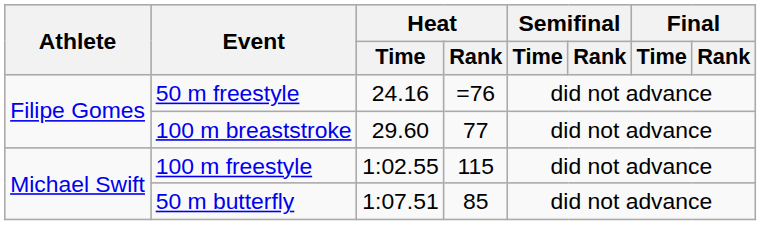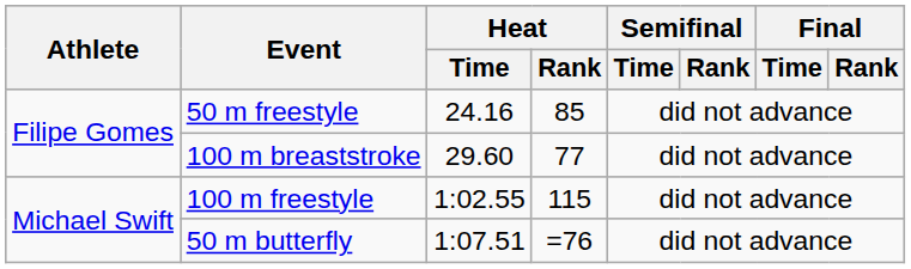 <table class="wikitable" style="text-align:center; font-size:90%">
 <tr>
 <th rowspan="2">Athlete</th>
 <th rowspan="2">Event</th>
 <th colspan="2">Heat</th>
 <th colspan="2">Semifinal</th>
 <th colspan="2">Final</th>
 </tr>
 <tr style="font-size:95%">
 <th>Time</th>
 <th>Rank</th>
 <th>Time</th>
 <th>Rank</th>
 <th>Time</th>
 <th>Rank</th>
 </tr>
 <tr>
 <td align=left rowspan=2><a href='#'>Filipe Gomes</a></td>
 <td align=left><a href='#'>50 m freestyle</a></td>
 <td>24.16</td>
-<td>=76</td>
+<td>85</td>
 <td colspan=4>did not advance</td>
 </tr>
 <tr>
 <td align=left><a href='#'>100 m breaststroke</a></td>
 <td>29.60</td>
 <td>77</td>
 <td colspan=4>did not advance</td>
 </tr>
 <tr>
 <td align=left rowspan=2><a href='#'>Michael Swift</a></td>
 <td align=left><a href='#'>100 m freestyle</a></td>
 <td>1:02.55</td>
 <td>115</td>
 <td colspan=4>did not advance</td>
 </tr>
 <tr>
 <td align=left><a href='#'>50 m butterfly</a></td>
 <td>1:07.51</td>
-<td>85</td>
+<td>=76</td>
 <td colspan=4>did not advance</td>
 </tr>
 </table>
